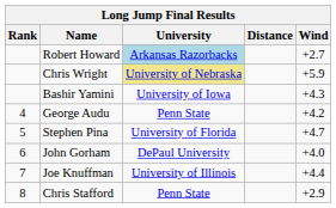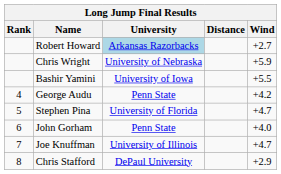 <table class="wikitable sortable" style="text-align:center">
 <tr>
 <th colspan="5">Long Jump Final Results</th>
 </tr>
 <tr>
 <th>Rank</th>
 <th>Name</th>
 <th>University</th>
 <th>Distance</th>
 <th>Wind</th>
 </tr>
 <tr>
 <td></td>
 <td align=left>Robert Howard</td>
 <td style="background: lightblue;"><a href='#'>Arkansas Razorbacks</a></td>
 <td></td>
 <td>+2.7</td>
 </tr>
 <tr>
 <td></td>
 <td align=left>Chris Wright</td>
-<td style="background: khaki;"><a href='#'>University of Nebraska</a></td>
+<td><a href='#'>University of Nebraska</a></td>
 <td></td>
 <td>+5.9</td>
 </tr>
 <tr>
 <td></td>
 <td align=left>Bashir Yamini</td>
 <td><a href='#'>University of Iowa</a></td>
 <td></td>
-<td>+4.3</td>
+<td>+5.5</td>
 </tr>
 <tr>
 <td>4</td>
 <td align=left>George Audu</td>
 <td><a href='#'>Penn State</a></td>
 <td></td>
 <td>+4.2</td>
 </tr>
 <tr>
 <td>5</td>
 <td align=left>Stephen Pina</td>
 <td><a href='#'>University of Florida</a></td>
 <td></td>
 <td>+4.7</td>
 </tr>
 <tr>
 <td>6</td>
 <td align=left>John Gorham</td>
-<td><a href='#'>DePaul University</a></td>
+<td><a href='#'>Penn State</a></td>
 <td></td>
 <td>+4.0</td>
 </tr>
 <tr>
 <td>7</td>
 <td align=left>Joe Knuffman</td>
 <td><a href='#'>University of Illinois</a></td>
 <td></td>
-<td>+4.4</td>
+<td>+4.7</td>
 </tr>
 <tr>
 <td>8</td>
 <td align=left>Chris Stafford</td>
-<td><a href='#'>Penn State</a></td>
+<td><a href='#'>DePaul University</a></td>
 <td></td>
 <td>+2.9</td>
 </tr>
 </table>
